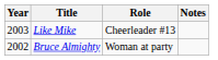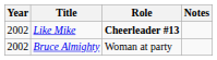 <table class="wikitable sortable">
 <tr>
 <th>Year</th>
 <th>Title</th>
 <th>Role</th>
 <th>Notes</th>
 </tr>
 <tr>
-<td>2003</td>
+<td>2002</td>
 <td><em><a href='#'>Like Mike</a></em></td>
-<td>Cheerleader #13</td>
+<td><strong>Cheerleader #13</strong></td>
 <td></td>
 </tr>
 <tr>
 <td>2002</td>
 <td><em><a href='#'>Bruce Almighty</a></em></td>
 <td>Woman at party</td>
 <td></td>
 </tr>
 </table>
